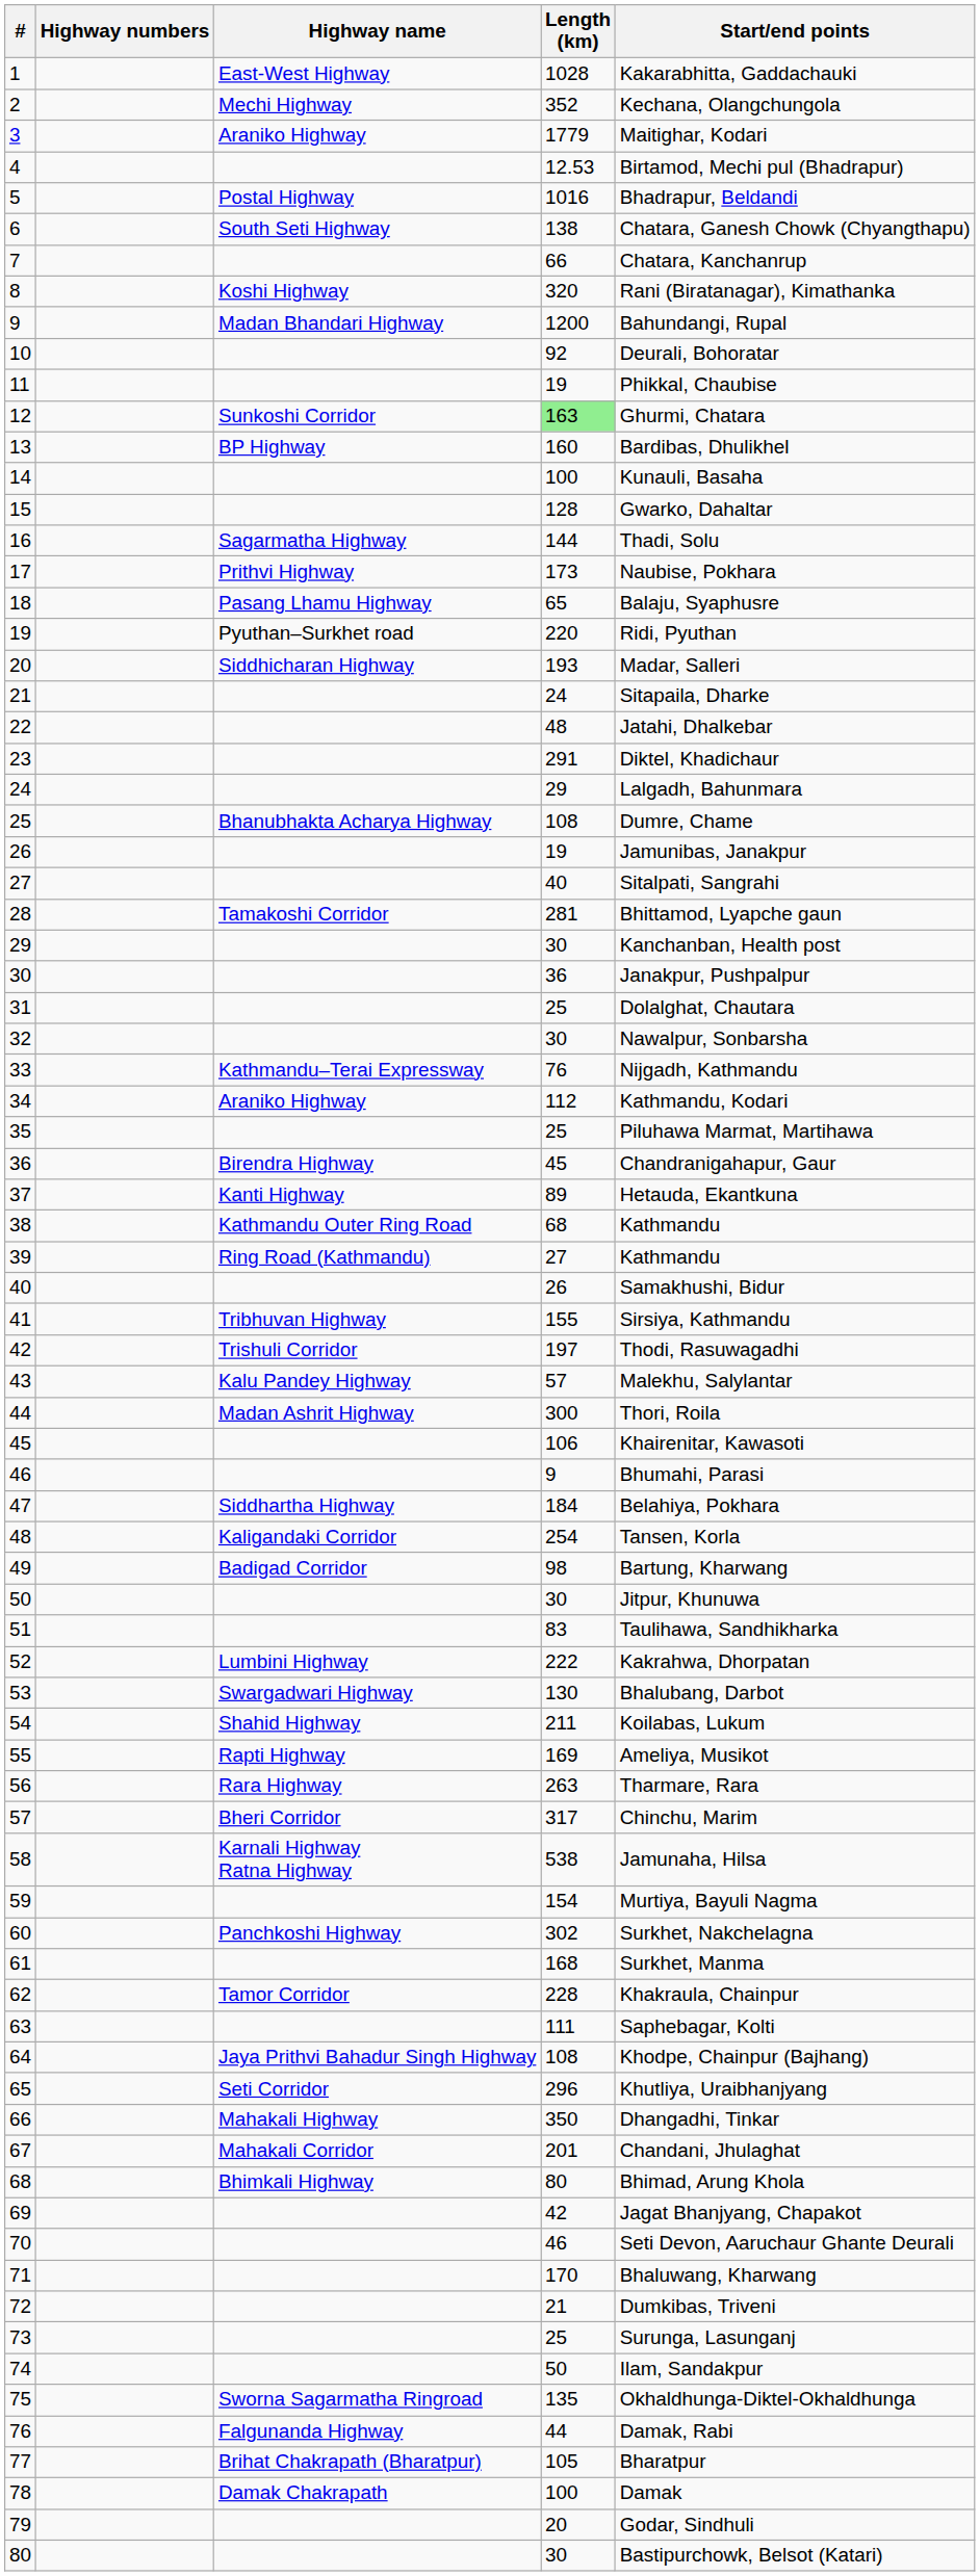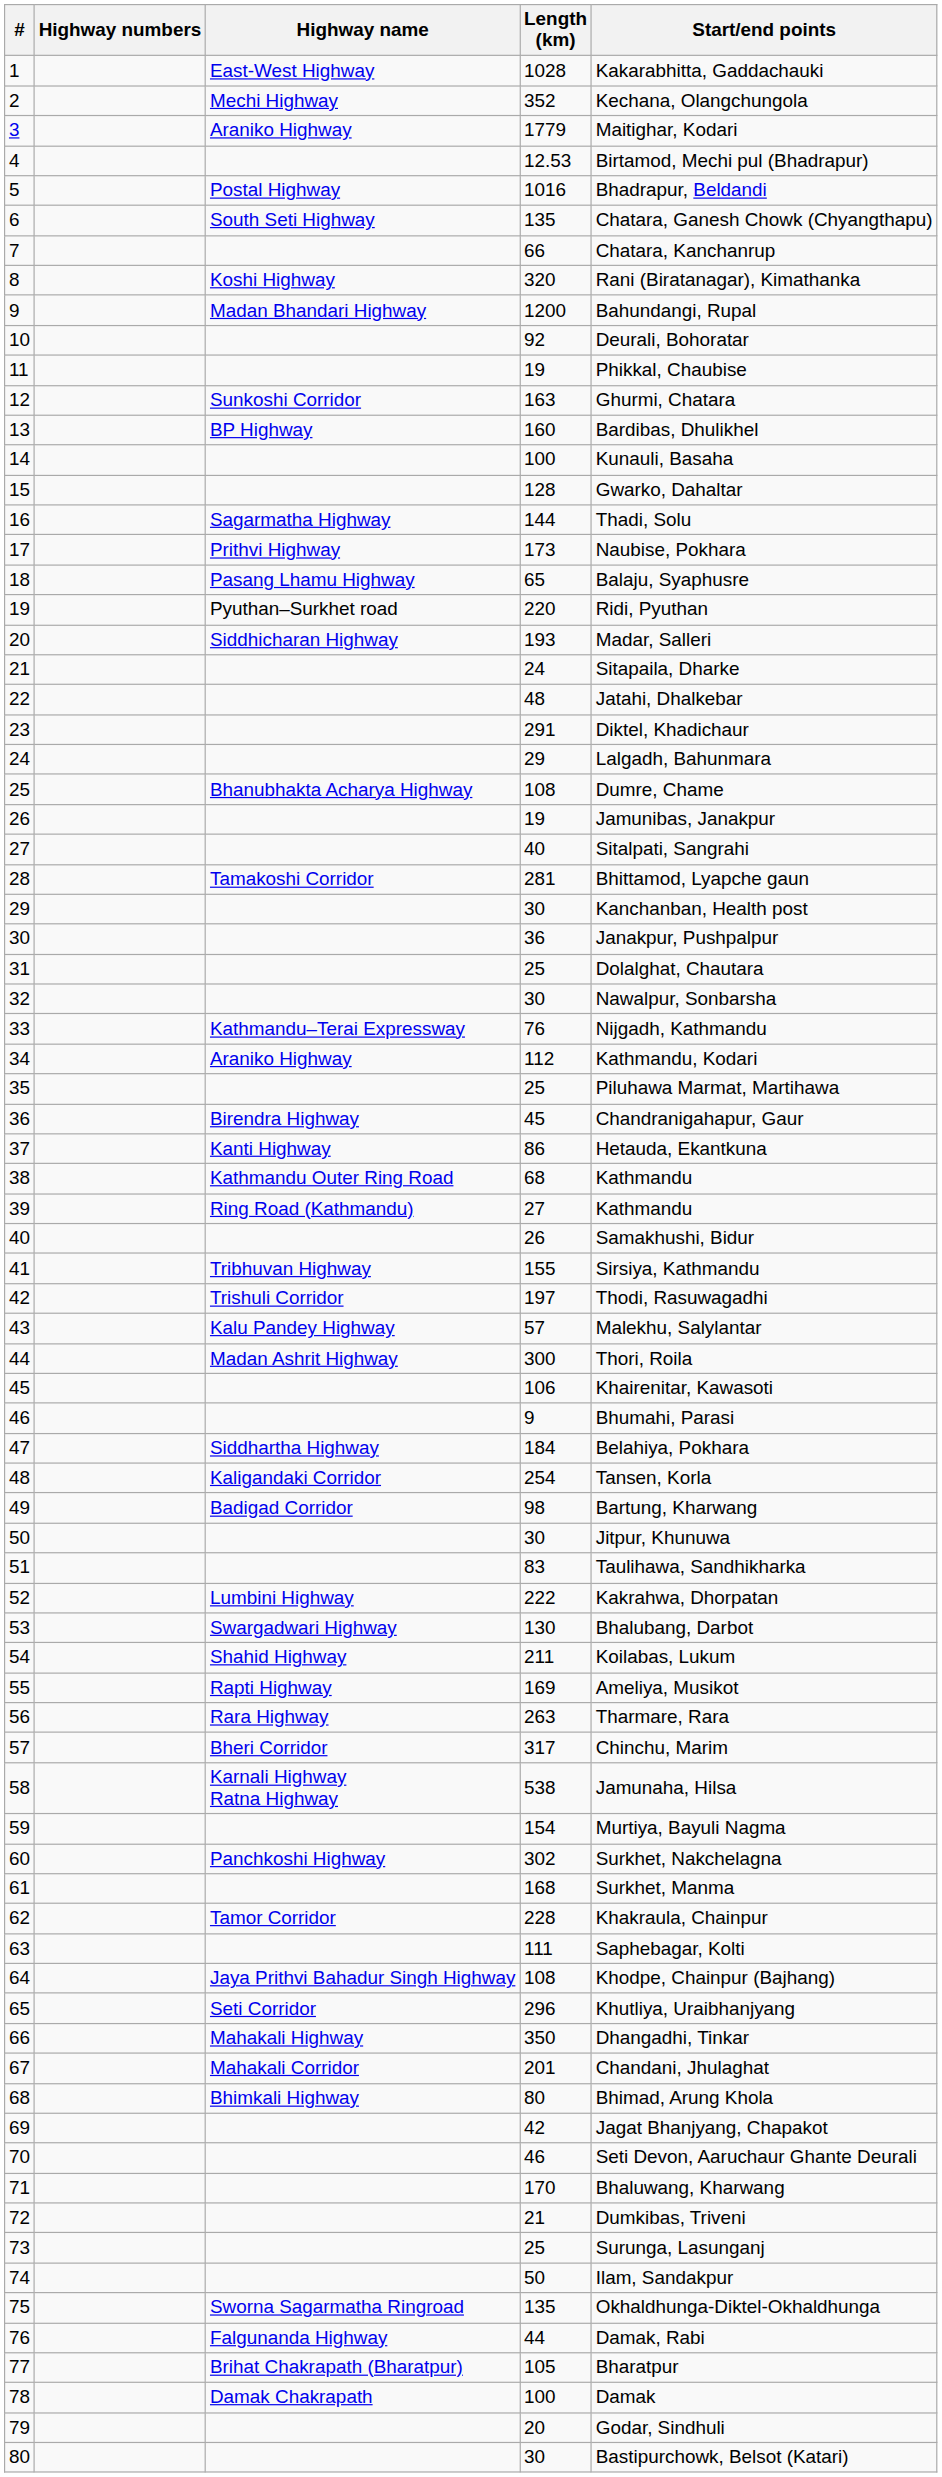 <table class="wikitable sortable">
 <tr>
 <th>#</th>
 <th>Highway numbers</th>
 <th>Highway name</th>
 <th>Length<br>(km)</th>
 <th>Start/end points</th>
 </tr>
 <tr>
 <td>1</td>
 <td></td>
 <td><a href='#'>East-West Highway</a></td>
 <td>1028</td>
 <td>Kakarabhitta, Gaddachauki</td>
 </tr>
 <tr>
 <td>2</td>
 <td></td>
 <td><a href='#'>Mechi Highway</a></td>
 <td>352</td>
 <td>Kechana, Olangchungola</td>
 </tr>
 <tr>
 <td><a href='#'>3</a></td>
 <td></td>
 <td><a href='#'>Araniko Highway</a></td>
 <td>1779</td>
 <td>Maitighar, Kodari</td>
 </tr>
 <tr>
 <td>4</td>
 <td></td>
 <td></td>
 <td>12.53</td>
 <td>Birtamod, Mechi pul (Bhadrapur)</td>
 </tr>
 <tr>
 <td>5</td>
 <td></td>
 <td><a href='#'>Postal Highway</a></td>
 <td>1016</td>
 <td>Bhadrapur, <a href='#'>Beldandi</a></td>
 </tr>
 <tr>
 <td>6</td>
 <td></td>
 <td><a href='#'>South Seti Highway</a></td>
-<td>138</td>
+<td>135</td>
 <td>Chatara, Ganesh Chowk (Chyangthapu)</td>
 </tr>
 <tr>
 <td>7</td>
 <td></td>
 <td></td>
 <td>66</td>
 <td>Chatara, Kanchanrup</td>
 </tr>
 <tr>
 <td>8</td>
 <td></td>
 <td><a href='#'>Koshi Highway</a></td>
 <td>320</td>
 <td>Rani (Biratanagar), Kimathanka</td>
 </tr>
 <tr>
 <td>9</td>
 <td></td>
 <td><a href='#'>Madan Bhandari Highway</a></td>
 <td>1200</td>
 <td>Bahundangi, Rupal</td>
 </tr>
 <tr>
 <td>10</td>
 <td></td>
 <td></td>
 <td>92</td>
 <td>Deurali, Bohoratar</td>
 </tr>
 <tr>
 <td>11</td>
 <td></td>
 <td></td>
 <td>19</td>
 <td>Phikkal, Chaubise</td>
 </tr>
 <tr>
 <td>12</td>
 <td></td>
 <td><a href='#'>Sunkoshi Corridor</a></td>
-<td style="background: lightgreen;">163</td>
+<td>163</td>
 <td>Ghurmi, Chatara</td>
 </tr>
 <tr>
 <td>13</td>
 <td></td>
 <td><a href='#'>BP Highway</a></td>
 <td>160</td>
 <td>Bardibas, Dhulikhel</td>
 </tr>
 <tr>
 <td>14</td>
 <td></td>
 <td></td>
 <td>100</td>
 <td>Kunauli, Basaha</td>
 </tr>
 <tr>
 <td>15</td>
 <td></td>
 <td></td>
 <td>128</td>
 <td>Gwarko, Dahaltar</td>
 </tr>
 <tr>
 <td>16</td>
 <td></td>
 <td><a href='#'>Sagarmatha Highway</a></td>
 <td>144</td>
 <td>Thadi, Solu</td>
 </tr>
 <tr>
 <td>17</td>
 <td></td>
 <td><a href='#'>Prithvi Highway</a></td>
 <td>173</td>
 <td>Naubise, Pokhara</td>
 </tr>
 <tr>
 <td>18</td>
 <td></td>
 <td><a href='#'>Pasang Lhamu Highway</a></td>
 <td>65</td>
 <td>Balaju, Syaphusre</td>
 </tr>
 <tr>
 <td>19</td>
 <td></td>
 <td>Pyuthan–Surkhet road</td>
 <td>220</td>
 <td>Ridi, Pyuthan</td>
 </tr>
 <tr>
 <td>20</td>
 <td></td>
 <td><a href='#'>Siddhicharan Highway</a></td>
 <td>193</td>
 <td>Madar, Salleri</td>
 </tr>
 <tr>
 <td>21</td>
 <td></td>
 <td></td>
 <td>24</td>
 <td>Sitapaila, Dharke</td>
 </tr>
 <tr>
 <td>22</td>
 <td></td>
 <td></td>
 <td>48</td>
 <td>Jatahi, Dhalkebar</td>
 </tr>
 <tr>
 <td>23</td>
 <td></td>
 <td></td>
 <td>291</td>
 <td>Diktel, Khadichaur</td>
 </tr>
 <tr>
 <td>24</td>
 <td></td>
 <td></td>
 <td>29</td>
 <td>Lalgadh, Bahunmara</td>
 </tr>
 <tr>
 <td>25</td>
 <td></td>
 <td><a href='#'>Bhanubhakta Acharya Highway</a></td>
 <td>108</td>
 <td>Dumre, Chame</td>
 </tr>
 <tr>
 <td>26</td>
 <td></td>
 <td></td>
 <td>19</td>
 <td>Jamunibas, Janakpur</td>
 </tr>
 <tr>
 <td>27</td>
 <td></td>
 <td></td>
 <td>40</td>
 <td>Sitalpati, Sangrahi</td>
 </tr>
 <tr>
 <td>28</td>
 <td></td>
 <td><a href='#'>Tamakoshi Corridor</a></td>
 <td>281</td>
 <td>Bhittamod, Lyapche gaun</td>
 </tr>
 <tr>
 <td>29</td>
 <td></td>
 <td></td>
 <td>30</td>
 <td>Kanchanban, Health post</td>
 </tr>
 <tr>
 <td>30</td>
 <td></td>
 <td></td>
 <td>36</td>
 <td>Janakpur, Pushpalpur</td>
 </tr>
 <tr>
 <td>31</td>
 <td></td>
 <td></td>
 <td>25</td>
 <td>Dolalghat, Chautara</td>
 </tr>
 <tr>
 <td>32</td>
 <td></td>
 <td></td>
 <td>30</td>
 <td>Nawalpur, Sonbarsha</td>
 </tr>
 <tr>
 <td>33</td>
 <td></td>
 <td><a href='#'>Kathmandu–Terai Expressway</a></td>
 <td>76</td>
 <td>Nijgadh, Kathmandu</td>
 </tr>
 <tr>
 <td>34</td>
 <td></td>
 <td><a href='#'>Araniko Highway</a></td>
 <td>112</td>
 <td>Kathmandu, Kodari</td>
 </tr>
 <tr>
 <td>35</td>
 <td></td>
 <td></td>
 <td>25</td>
 <td>Piluhawa Marmat, Martihawa</td>
 </tr>
 <tr>
 <td>36</td>
 <td></td>
 <td><a href='#'>Birendra Highway</a></td>
 <td>45</td>
 <td>Chandranigahapur, Gaur</td>
 </tr>
 <tr>
 <td>37</td>
 <td></td>
 <td><a href='#'>Kanti Highway</a></td>
-<td>89</td>
+<td>86</td>
 <td>Hetauda, Ekantkuna</td>
 </tr>
 <tr>
 <td>38</td>
 <td></td>
 <td><a href='#'>Kathmandu Outer Ring Road</a></td>
 <td>68</td>
 <td>Kathmandu</td>
 </tr>
 <tr>
 <td>39</td>
 <td></td>
 <td><a href='#'>Ring Road (Kathmandu)</a></td>
 <td>27</td>
 <td>Kathmandu</td>
 </tr>
 <tr>
 <td>40</td>
 <td></td>
 <td></td>
 <td>26</td>
 <td>Samakhushi, Bidur</td>
 </tr>
 <tr>
 <td>41</td>
 <td></td>
 <td><a href='#'>Tribhuvan Highway</a></td>
 <td>155</td>
 <td>Sirsiya, Kathmandu</td>
 </tr>
 <tr>
 <td>42</td>
 <td></td>
 <td><a href='#'>Trishuli Corridor</a></td>
 <td>197</td>
 <td>Thodi, Rasuwagadhi</td>
 </tr>
 <tr>
 <td>43</td>
 <td></td>
 <td><a href='#'>Kalu Pandey Highway</a></td>
 <td>57</td>
 <td>Malekhu, Salylantar</td>
 </tr>
 <tr>
 <td>44</td>
 <td></td>
 <td><a href='#'>Madan Ashrit Highway</a></td>
 <td>300</td>
 <td>Thori, Roila</td>
 </tr>
 <tr>
 <td>45</td>
 <td></td>
 <td></td>
 <td>106</td>
 <td>Khairenitar, Kawasoti</td>
 </tr>
 <tr>
 <td>46</td>
 <td></td>
 <td></td>
 <td>9</td>
 <td>Bhumahi, Parasi</td>
 </tr>
 <tr>
 <td>47</td>
 <td></td>
 <td><a href='#'>Siddhartha Highway</a></td>
 <td>184</td>
 <td>Belahiya, Pokhara</td>
 </tr>
 <tr>
 <td>48</td>
 <td></td>
 <td><a href='#'>Kaligandaki Corridor</a></td>
 <td>254</td>
 <td>Tansen, Korla</td>
 </tr>
 <tr>
 <td>49</td>
 <td></td>
 <td><a href='#'>Badigad Corridor</a></td>
 <td>98</td>
 <td>Bartung, Kharwang</td>
 </tr>
 <tr>
 <td>50</td>
 <td></td>
 <td></td>
 <td>30</td>
 <td>Jitpur, Khunuwa</td>
 </tr>
 <tr>
 <td>51</td>
 <td></td>
 <td></td>
 <td>83</td>
 <td>Taulihawa, Sandhikharka</td>
 </tr>
 <tr>
 <td>52</td>
 <td></td>
 <td><a href='#'>Lumbini Highway</a></td>
 <td>222</td>
 <td>Kakrahwa, Dhorpatan</td>
 </tr>
 <tr>
 <td>53</td>
 <td></td>
 <td><a href='#'>Swargadwari Highway</a></td>
 <td>130</td>
 <td>Bhalubang, Darbot</td>
 </tr>
 <tr>
 <td>54</td>
 <td></td>
 <td><a href='#'>Shahid Highway</a></td>
 <td>211</td>
 <td>Koilabas, Lukum</td>
 </tr>
 <tr>
 <td>55</td>
 <td></td>
 <td><a href='#'>Rapti Highway</a></td>
 <td>169</td>
 <td>Ameliya, Musikot</td>
 </tr>
 <tr>
 <td>56</td>
 <td></td>
 <td><a href='#'>Rara Highway</a></td>
 <td>263</td>
 <td>Tharmare, Rara</td>
 </tr>
 <tr>
 <td>57</td>
 <td></td>
 <td><a href='#'>Bheri Corridor</a></td>
 <td>317</td>
 <td>Chinchu, Marim</td>
 </tr>
 <tr>
 <td>58</td>
 <td></td>
 <td><a href='#'>Karnali Highway</a><br><a href='#'>Ratna Highway</a></td>
 <td>538</td>
 <td>Jamunaha, Hilsa</td>
 </tr>
 <tr>
 <td>59</td>
 <td></td>
 <td></td>
 <td>154</td>
 <td>Murtiya, Bayuli Nagma</td>
 </tr>
 <tr>
 <td>60</td>
 <td></td>
 <td><a href='#'>Panchkoshi Highway</a></td>
 <td>302</td>
 <td>Surkhet, Nakchelagna</td>
 </tr>
 <tr>
 <td>61</td>
 <td></td>
 <td></td>
 <td>168</td>
 <td>Surkhet, Manma</td>
 </tr>
 <tr>
 <td>62</td>
 <td></td>
 <td><a href='#'>Tamor Corridor</a></td>
 <td>228</td>
 <td>Khakraula, Chainpur</td>
 </tr>
 <tr>
 <td>63</td>
 <td></td>
 <td></td>
 <td>111</td>
 <td>Saphebagar, Kolti</td>
 </tr>
 <tr>
 <td>64</td>
 <td></td>
 <td><a href='#'>Jaya Prithvi Bahadur Singh Highway</a></td>
 <td>108</td>
 <td>Khodpe, Chainpur (Bajhang)</td>
 </tr>
 <tr>
 <td>65</td>
 <td></td>
 <td><a href='#'>Seti Corridor</a></td>
 <td>296</td>
 <td>Khutliya, Uraibhanjyang</td>
 </tr>
 <tr>
 <td>66</td>
 <td></td>
 <td><a href='#'>Mahakali Highway</a></td>
 <td>350</td>
 <td>Dhangadhi, Tinkar</td>
 </tr>
 <tr>
 <td>67</td>
 <td></td>
 <td><a href='#'>Mahakali Corridor</a></td>
 <td>201</td>
 <td>Chandani, Jhulaghat</td>
 </tr>
 <tr>
 <td>68</td>
 <td></td>
 <td><a href='#'>Bhimkali Highway</a></td>
 <td>80</td>
 <td>Bhimad, Arung Khola</td>
 </tr>
 <tr>
 <td>69</td>
 <td></td>
 <td></td>
 <td>42</td>
 <td>Jagat Bhanjyang, Chapakot</td>
 </tr>
 <tr>
 <td>70</td>
 <td></td>
 <td></td>
 <td>46</td>
 <td>Seti Devon, Aaruchaur Ghante Deurali</td>
 </tr>
 <tr>
 <td>71</td>
 <td></td>
 <td></td>
 <td>170</td>
 <td>Bhaluwang, Kharwang</td>
 </tr>
 <tr>
 <td>72</td>
 <td></td>
 <td></td>
 <td>21</td>
 <td>Dumkibas, Triveni</td>
 </tr>
 <tr>
 <td>73</td>
 <td></td>
 <td></td>
 <td>25</td>
 <td>Surunga, Lasunganj</td>
 </tr>
 <tr>
 <td>74</td>
 <td></td>
 <td></td>
 <td>50</td>
 <td>Ilam, Sandakpur</td>
 </tr>
 <tr>
 <td>75</td>
 <td></td>
 <td><a href='#'>Sworna Sagarmatha Ringroad</a></td>
 <td>135</td>
 <td>Okhaldhunga-Diktel-Okhaldhunga</td>
 </tr>
 <tr>
 <td>76</td>
 <td></td>
 <td><a href='#'>Falgunanda Highway</a></td>
 <td>44</td>
 <td>Damak, Rabi</td>
 </tr>
 <tr>
 <td>77</td>
 <td></td>
 <td><a href='#'>Brihat Chakrapath (Bharatpur)</a></td>
 <td>105</td>
 <td>Bharatpur</td>
 </tr>
 <tr>
 <td>78</td>
 <td></td>
 <td><a href='#'>Damak Chakrapath</a></td>
 <td>100</td>
 <td>Damak</td>
 </tr>
 <tr>
 <td>79</td>
 <td></td>
 <td></td>
 <td>20</td>
 <td>Godar, Sindhuli</td>
 </tr>
 <tr>
 <td>80</td>
 <td></td>
 <td></td>
 <td>30</td>
 <td>Bastipurchowk, Belsot (Katari)</td>
 </tr>
 </table>
